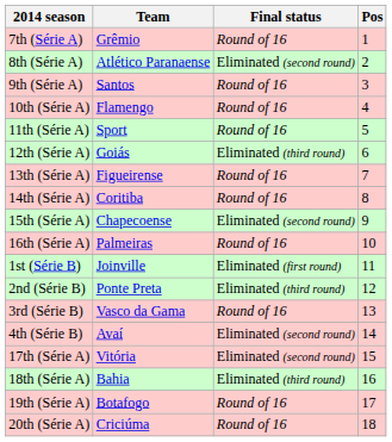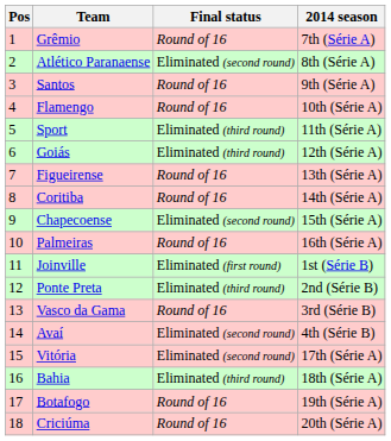 <table class="wikitable">
 <tr>
-<th>2014 season</th>
+<th>Pos</th>
 <th>Team</th>
 <th>Final status</th>
-<th>Pos</th>
+<th>2014 season</th>
 </tr>
 <tr bgcolor=#ffcccc>
-<td>7th (<a href='#'>Série A</a>)</td>
+<td>1</td>
 <td><a href='#'>Grêmio</a></td>
 <td><em>Round of 16</em></td>
-<td>1</td>
+<td>7th (<a href='#'>Série A</a>)</td>
 </tr>
 <tr bgcolor=#ccffcc>
-<td>8th (Série A)</td>
+<td>2</td>
 <td><a href='#'>Atlético Paranaense</a></td>
 <td>Eliminated <small><em>(second round)</em></small></td>
-<td>2</td>
+<td>8th (Série A)</td>
 </tr>
 <tr bgcolor=#ffcccc>
-<td>9th (Série A)</td>
+<td>3</td>
 <td><a href='#'>Santos</a></td>
 <td><em>Round of 16</em></td>
-<td>3</td>
+<td>9th (Série A)</td>
 </tr>
 <tr bgcolor=#ffcccc>
-<td>10th (Série A)</td>
+<td>4</td>
 <td><a href='#'>Flamengo</a></td>
 <td><em>Round of 16</em></td>
-<td>4</td>
+<td>10th (Série A)</td>
 </tr>
 <tr bgcolor=#ccffcc>
+<td>5</td>
+<td><a href='#'>Sport</a></td>
+<td>Eliminated <small><em>(third round)</em></small></td>
 <td>11th (Série A)</td>
-<td><a href='#'>Sport</a></td>
-<td><em>Round of 16</em></td>
-<td>5</td>
 </tr>
 <tr bgcolor=#ccffcc>
-<td>12th (Série A)</td>
+<td>6</td>
 <td><a href='#'>Goiás</a></td>
 <td>Eliminated <small><em>(third round)</em></small></td>
-<td>6</td>
+<td>12th (Série A)</td>
 </tr>
 <tr bgcolor=#ffcccc>
-<td>13th (Série A)</td>
+<td>7</td>
 <td><a href='#'>Figueirense</a></td>
 <td><em>Round of 16</em></td>
-<td>7</td>
+<td>13th (Série A)</td>
 </tr>
 <tr bgcolor=#ffcccc>
-<td>14th (Série A)</td>
+<td>8</td>
 <td><a href='#'>Coritiba</a></td>
 <td><em>Round of 16</em></td>
-<td>8</td>
+<td>14th (Série A)</td>
 </tr>
 <tr bgcolor=#ccffcc>
-<td>15th (Série A)</td>
+<td>9</td>
 <td><a href='#'>Chapecoense</a></td>
 <td>Eliminated <small><em>(second round)</em></small></td>
-<td>9</td>
+<td>15th (Série A)</td>
 </tr>
 <tr bgcolor=#ffcccc>
-<td>16th (Série A)</td>
+<td>10</td>
 <td><a href='#'>Palmeiras</a></td>
 <td><em>Round of 16</em></td>
-<td>10</td>
+<td>16th (Série A)</td>
 </tr>
 <tr bgcolor=#ccffcc>
-<td>1st (<a href='#'>Série B</a>)</td>
+<td>11</td>
 <td><a href='#'>Joinville</a></td>
 <td>Eliminated <small><em>(first round)</em></small></td>
-<td>11</td>
+<td>1st (<a href='#'>Série B</a>)</td>
 </tr>
 <tr bgcolor=#ccffcc>
-<td>2nd (Série B)</td>
+<td>12</td>
 <td><a href='#'>Ponte Preta</a></td>
 <td>Eliminated <small><em>(third round)</em></small></td>
-<td>12</td>
+<td>2nd (Série B)</td>
 </tr>
 <tr bgcolor=#ffcccc>
-<td>3rd (Série B)</td>
+<td>13</td>
 <td><a href='#'>Vasco da Gama</a></td>
 <td><em>Round of 16</em></td>
-<td>13</td>
+<td>3rd (Série B)</td>
 </tr>
 <tr bgcolor=#ffcccc>
-<td>4th (Série B)</td>
+<td>14</td>
 <td><a href='#'>Avaí</a></td>
 <td>Eliminated <small><em>(second round)</em></small></td>
-<td>14</td>
+<td>4th (Série B)</td>
 </tr>
 <tr bgcolor=#ffcccc>
-<td>17th (Série A)</td>
+<td>15</td>
 <td><a href='#'>Vitória</a></td>
 <td>Eliminated <small><em>(second round)</em></small></td>
-<td>15</td>
+<td>17th (Série A)</td>
 </tr>
 <tr bgcolor=#ccffcc>
-<td>18th (Série A)</td>
+<td>16</td>
 <td><a href='#'>Bahia</a> </td>
 <td>Eliminated <small><em>(third round)</em></small></td>
-<td>16</td>
+<td>18th (Série A)</td>
 </tr>
 <tr bgcolor=#ffcccc>
-<td>19th (Série A)</td>
+<td>17</td>
 <td><a href='#'>Botafogo</a></td>
 <td><em>Round of 16</em></td>
-<td>17</td>
+<td>19th (Série A)</td>
 </tr>
 <tr bgcolor=#ffcccc>
-<td>20th (Série A)</td>
+<td>18</td>
 <td><a href='#'>Criciúma</a></td>
 <td><em>Round of 16</em></td>
-<td>18</td>
+<td>20th (Série A)</td>
 </tr>
 </table>
